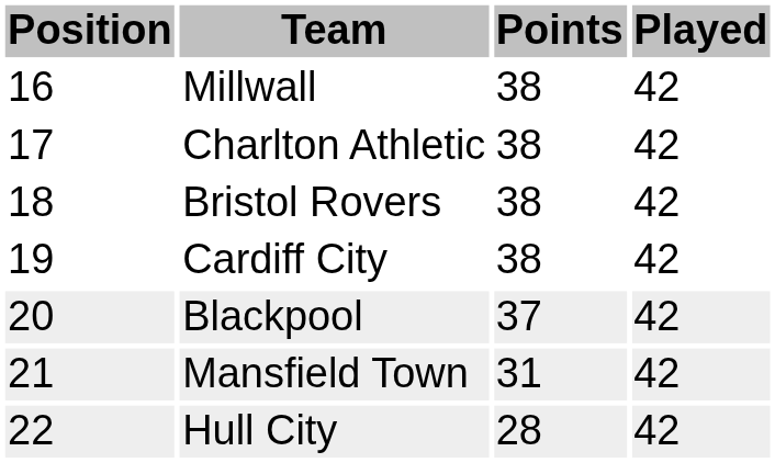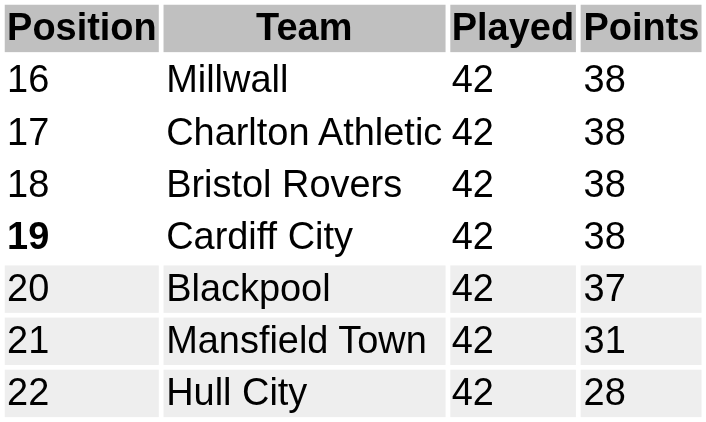 <table class="toccolours">
 <tr>
 <th bgcolor=silver>Position</th>
 <th bgcolor=silver>Team</th>
+<th bgcolor=silver>Played</th>
 <th bgcolor=silver>Points</th>
-<th bgcolor=silver>Played</th>
 </tr>
 <tr>
 <td>16</td>
 <td>Millwall</td>
+<td>42</td>
 <td>38</td>
-<td>42</td>
 </tr>
 <tr>
 <td>17</td>
 <td>Charlton Athletic</td>
+<td>42</td>
 <td>38</td>
-<td>42</td>
 </tr>
 <tr>
 <td>18</td>
 <td>Bristol Rovers</td>
+<td>42</td>
 <td>38</td>
-<td>42</td>
 </tr>
 <tr>
-<td>19</td>
+<td><strong>19</strong></td>
 <td>Cardiff City</td>
+<td>42</td>
 <td>38</td>
-<td>42</td>
 </tr>
 <tr bgcolor=#eeeeee>
 <td>20</td>
 <td>Blackpool</td>
+<td>42</td>
 <td>37</td>
-<td>42</td>
 </tr>
 <tr bgcolor=#eeeeee>
 <td>21</td>
 <td>Mansfield Town</td>
+<td>42</td>
 <td>31</td>
-<td>42</td>
 </tr>
 <tr bgcolor=#eeeeee>
 <td>22</td>
 <td>Hull City</td>
+<td>42</td>
 <td>28</td>
-<td>42</td>
 </tr>
 </table>
